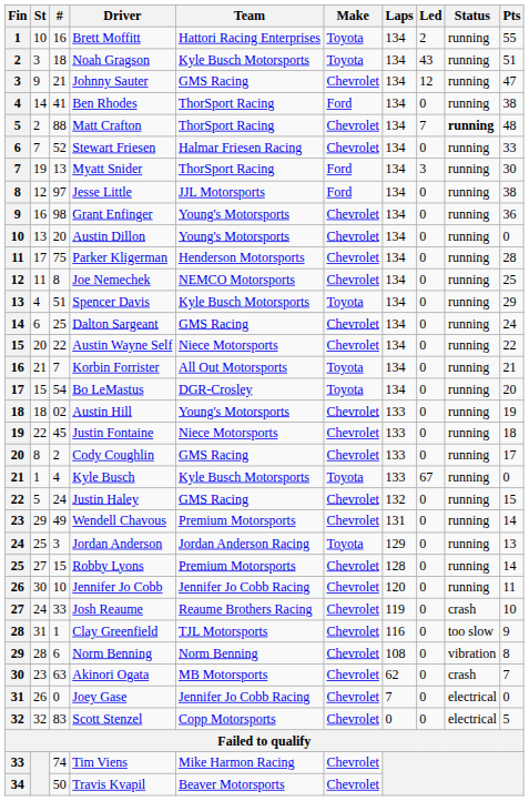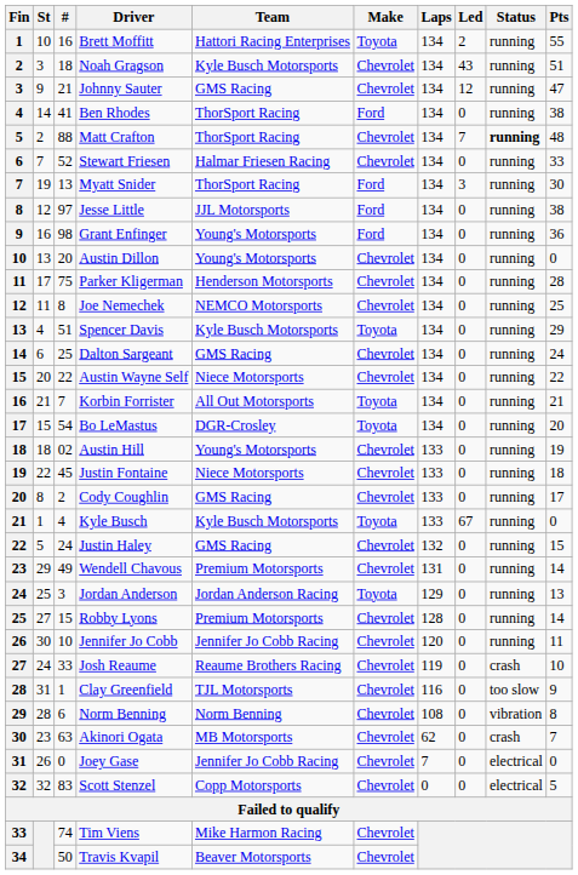 <table class="wikitable" style="font-size:95%">
 <tr>
 <th>Fin</th>
 <th>St</th>
 <th>#</th>
 <th>Driver</th>
 <th>Team</th>
 <th>Make</th>
 <th>Laps</th>
 <th>Led</th>
 <th>Status</th>
 <th>Pts</th>
 </tr>
 <tr>
 <th>1</th>
 <td>10</td>
 <td>16</td>
 <td><a href='#'>Brett Moffitt</a></td>
 <td><a href='#'>Hattori Racing Enterprises</a></td>
 <td><a href='#'>Toyota</a></td>
 <td>134</td>
 <td>2</td>
 <td>running</td>
 <td>55</td>
 </tr>
 <tr>
 <th>2</th>
 <td>3</td>
 <td>18</td>
 <td><a href='#'>Noah Gragson</a></td>
 <td><a href='#'>Kyle Busch Motorsports</a></td>
-<td><a href='#'>Toyota</a></td>
+<td><a href='#'>Chevrolet</a></td>
 <td>134</td>
 <td>43</td>
 <td>running</td>
 <td>51</td>
 </tr>
 <tr>
 <th>3</th>
 <td>9</td>
 <td>21</td>
 <td><a href='#'>Johnny Sauter</a></td>
 <td><a href='#'>GMS Racing</a></td>
 <td><a href='#'>Chevrolet</a></td>
 <td>134</td>
 <td>12</td>
 <td>running</td>
 <td>47</td>
 </tr>
 <tr>
 <th>4</th>
 <td>14</td>
 <td>41</td>
 <td><a href='#'>Ben Rhodes</a></td>
 <td><a href='#'>ThorSport Racing</a></td>
 <td><a href='#'>Ford</a></td>
 <td>134</td>
 <td>0</td>
 <td>running</td>
 <td>38</td>
 </tr>
 <tr>
 <th>5</th>
 <td>2</td>
 <td>88</td>
 <td><a href='#'>Matt Crafton</a></td>
 <td><a href='#'>ThorSport Racing</a></td>
 <td><a href='#'>Chevrolet</a></td>
 <td>134</td>
 <td>7</td>
 <td><strong>running</strong></td>
 <td>48</td>
 </tr>
 <tr>
 <th>6</th>
 <td>7</td>
 <td>52</td>
 <td><a href='#'>Stewart Friesen</a></td>
 <td><a href='#'>Halmar Friesen Racing</a></td>
 <td><a href='#'>Chevrolet</a></td>
 <td>134</td>
 <td>0</td>
 <td>running</td>
 <td>33</td>
 </tr>
 <tr>
 <th>7</th>
 <td>19</td>
 <td>13</td>
 <td><a href='#'>Myatt Snider</a></td>
 <td><a href='#'>ThorSport Racing</a></td>
 <td><a href='#'>Ford</a></td>
 <td>134</td>
 <td>3</td>
 <td>running</td>
 <td>30</td>
 </tr>
 <tr>
 <th>8</th>
 <td>12</td>
 <td>97</td>
 <td><a href='#'>Jesse Little</a></td>
 <td><a href='#'>JJL Motorsports</a></td>
 <td><a href='#'>Ford</a></td>
 <td>134</td>
 <td>0</td>
 <td>running</td>
 <td>38</td>
 </tr>
 <tr>
 <th>9</th>
 <td>16</td>
 <td>98</td>
 <td><a href='#'>Grant Enfinger</a></td>
 <td><a href='#'>Young's Motorsports</a></td>
-<td><a href='#'>Chevrolet</a></td>
+<td><a href='#'>Ford</a></td>
 <td>134</td>
 <td>0</td>
 <td>running</td>
 <td>36</td>
 </tr>
 <tr>
 <th>10</th>
 <td>13</td>
 <td>20</td>
 <td><a href='#'>Austin Dillon</a></td>
 <td><a href='#'>Young's Motorsports</a></td>
 <td><a href='#'>Chevrolet</a></td>
 <td>134</td>
 <td>0</td>
 <td>running</td>
 <td>0</td>
 </tr>
 <tr>
 <th>11</th>
 <td>17</td>
 <td>75</td>
 <td><a href='#'>Parker Kligerman</a></td>
 <td><a href='#'>Henderson Motorsports</a></td>
 <td><a href='#'>Chevrolet</a></td>
 <td>134</td>
 <td>0</td>
 <td>running</td>
 <td>28</td>
 </tr>
 <tr>
 <th>12</th>
 <td>11</td>
 <td>8</td>
 <td><a href='#'>Joe Nemechek</a></td>
 <td><a href='#'>NEMCO Motorsports</a></td>
 <td><a href='#'>Chevrolet</a></td>
 <td>134</td>
 <td>0</td>
 <td>running</td>
 <td>25</td>
 </tr>
 <tr>
 <th>13</th>
 <td>4</td>
 <td>51</td>
 <td><a href='#'>Spencer Davis</a></td>
 <td><a href='#'>Kyle Busch Motorsports</a></td>
 <td><a href='#'>Toyota</a></td>
 <td>134</td>
 <td>0</td>
 <td>running</td>
 <td>29</td>
 </tr>
 <tr>
 <th>14</th>
 <td>6</td>
 <td>25</td>
 <td><a href='#'>Dalton Sargeant</a></td>
 <td><a href='#'>GMS Racing</a></td>
 <td><a href='#'>Chevrolet</a></td>
 <td>134</td>
 <td>0</td>
 <td>running</td>
 <td>24</td>
 </tr>
 <tr>
 <th>15</th>
 <td>20</td>
 <td>22</td>
 <td><a href='#'>Austin Wayne Self</a></td>
 <td><a href='#'>Niece Motorsports</a></td>
 <td><a href='#'>Chevrolet</a></td>
 <td>134</td>
 <td>0</td>
 <td>running</td>
 <td>22</td>
 </tr>
 <tr>
 <th>16</th>
 <td>21</td>
 <td>7</td>
 <td><a href='#'>Korbin Forrister</a></td>
 <td><a href='#'>All Out Motorsports</a></td>
 <td><a href='#'>Toyota</a></td>
 <td>134</td>
 <td>0</td>
 <td>running</td>
 <td>21</td>
 </tr>
 <tr>
 <th>17</th>
 <td>15</td>
 <td>54</td>
 <td><a href='#'>Bo LeMastus</a></td>
 <td><a href='#'>DGR-Crosley</a></td>
 <td><a href='#'>Toyota</a></td>
 <td>134</td>
 <td>0</td>
 <td>running</td>
 <td>20</td>
 </tr>
 <tr>
 <th>18</th>
 <td>18</td>
 <td>02</td>
 <td><a href='#'>Austin Hill</a></td>
 <td><a href='#'>Young's Motorsports</a></td>
 <td><a href='#'>Chevrolet</a></td>
 <td>133</td>
 <td>0</td>
 <td>running</td>
 <td>19</td>
 </tr>
 <tr>
 <th>19</th>
 <td>22</td>
 <td>45</td>
 <td><a href='#'>Justin Fontaine</a></td>
 <td><a href='#'>Niece Motorsports</a></td>
 <td><a href='#'>Chevrolet</a></td>
 <td>133</td>
 <td>0</td>
 <td>running</td>
 <td>18</td>
 </tr>
 <tr>
 <th>20</th>
 <td>8</td>
 <td>2</td>
 <td><a href='#'>Cody Coughlin</a></td>
 <td><a href='#'>GMS Racing</a></td>
 <td><a href='#'>Chevrolet</a></td>
 <td>133</td>
 <td>0</td>
 <td>running</td>
 <td>17</td>
 </tr>
 <tr>
 <th>21</th>
 <td>1</td>
 <td>4</td>
 <td><a href='#'>Kyle Busch</a></td>
 <td><a href='#'>Kyle Busch Motorsports</a></td>
 <td><a href='#'>Toyota</a></td>
 <td>133</td>
 <td>67</td>
 <td>running</td>
 <td>0</td>
 </tr>
 <tr>
 <th>22</th>
 <td>5</td>
 <td>24</td>
 <td><a href='#'>Justin Haley</a></td>
 <td><a href='#'>GMS Racing</a></td>
 <td><a href='#'>Chevrolet</a></td>
 <td>132</td>
 <td>0</td>
 <td>running</td>
 <td>15</td>
 </tr>
 <tr>
 <th>23</th>
 <td>29</td>
 <td>49</td>
 <td><a href='#'>Wendell Chavous</a></td>
 <td><a href='#'>Premium Motorsports</a></td>
 <td><a href='#'>Chevrolet</a></td>
 <td>131</td>
 <td>0</td>
 <td>running</td>
 <td>14</td>
 </tr>
 <tr>
 <th>24</th>
 <td>25</td>
 <td>3</td>
 <td><a href='#'>Jordan Anderson</a></td>
 <td><a href='#'>Jordan Anderson Racing</a></td>
 <td><a href='#'>Toyota</a></td>
 <td>129</td>
 <td>0</td>
 <td>running</td>
 <td>13</td>
 </tr>
 <tr>
 <th>25</th>
 <td>27</td>
 <td>15</td>
 <td><a href='#'>Robby Lyons</a></td>
 <td><a href='#'>Premium Motorsports</a></td>
 <td><a href='#'>Chevrolet</a></td>
 <td>128</td>
 <td>0</td>
 <td>running</td>
 <td>14</td>
 </tr>
 <tr>
 <th>26</th>
 <td>30</td>
 <td>10</td>
 <td><a href='#'>Jennifer Jo Cobb</a></td>
 <td><a href='#'>Jennifer Jo Cobb Racing</a></td>
 <td><a href='#'>Chevrolet</a></td>
 <td>120</td>
 <td>0</td>
 <td>running</td>
 <td>11</td>
 </tr>
 <tr>
 <th>27</th>
 <td>24</td>
 <td>33</td>
 <td><a href='#'>Josh Reaume</a></td>
 <td><a href='#'>Reaume Brothers Racing</a></td>
 <td><a href='#'>Chevrolet</a></td>
 <td>119</td>
 <td>0</td>
 <td>crash</td>
 <td>10</td>
 </tr>
 <tr>
 <th>28</th>
 <td>31</td>
 <td>1</td>
 <td><a href='#'>Clay Greenfield</a></td>
 <td><a href='#'>TJL Motorsports</a></td>
 <td><a href='#'>Chevrolet</a></td>
 <td>116</td>
 <td>0</td>
 <td>too slow</td>
 <td>9</td>
 </tr>
 <tr>
 <th>29</th>
 <td>28</td>
 <td>6</td>
 <td><a href='#'>Norm Benning</a></td>
 <td><a href='#'>Norm Benning</a></td>
 <td><a href='#'>Chevrolet</a></td>
 <td>108</td>
 <td>0</td>
 <td>vibration</td>
 <td>8</td>
 </tr>
 <tr>
 <th>30</th>
 <td>23</td>
 <td>63</td>
 <td><a href='#'>Akinori Ogata</a></td>
 <td><a href='#'>MB Motorsports</a></td>
 <td><a href='#'>Chevrolet</a></td>
 <td>62</td>
 <td>0</td>
 <td>crash</td>
 <td>7</td>
 </tr>
 <tr>
 <th>31</th>
 <td>26</td>
 <td>0</td>
 <td><a href='#'>Joey Gase</a></td>
 <td><a href='#'>Jennifer Jo Cobb Racing</a></td>
 <td><a href='#'>Chevrolet</a></td>
 <td>7</td>
 <td>0</td>
 <td>electrical</td>
 <td>0</td>
 </tr>
 <tr>
 <th>32</th>
 <td>32</td>
 <td>83</td>
 <td><a href='#'>Scott Stenzel</a></td>
 <td><a href='#'>Copp Motorsports</a></td>
 <td><a href='#'>Chevrolet</a></td>
 <td>0</td>
 <td>0</td>
 <td>electrical</td>
 <td>5</td>
 </tr>
 <tr>
 <th colspan="10">Failed to qualify</th>
 </tr>
 <tr>
 <th>33</th>
 <th rowspan="2"></th>
 <td>74</td>
 <td><a href='#'>Tim Viens</a></td>
 <td><a href='#'>Mike Harmon Racing</a></td>
 <td><a href='#'>Chevrolet</a></td>
 <th colspan="4" rowspan="2"></th>
 </tr>
 <tr>
 <th>34</th>
 <td>50</td>
 <td><a href='#'>Travis Kvapil</a></td>
 <td><a href='#'>Beaver Motorsports</a></td>
 <td><a href='#'>Chevrolet</a></td>
 </tr>
 </table>
